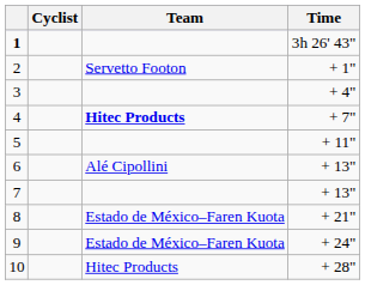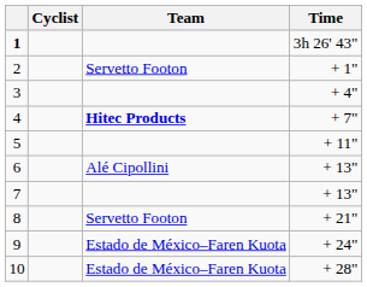 <table class="wikitable">
 <tr style="background:#ccccff;">
 <th></th>
 <th>Cyclist</th>
 <th>Team</th>
 <th>Time</th>
 </tr>
 <tr>
 <td align=center><strong>1</strong></td>
 <td></td>
 <td></td>
 <td align=right>3h 26' 43"</td>
 </tr>
 <tr>
 <td align=center>2</td>
 <td> </td>
 <td><a href='#'>Servetto Footon</a></td>
 <td align=right>+ 1"</td>
 </tr>
 <tr>
 <td align=center>3</td>
 <td></td>
 <td></td>
 <td align=right>+ 4"</td>
 </tr>
 <tr>
 <td align=center>4</td>
 <td></td>
 <td><strong><a href='#'>Hitec Products</a></strong></td>
 <td align=right>+ 7"</td>
 </tr>
 <tr>
 <td align=center>5</td>
 <td></td>
 <td></td>
 <td align=right>+ 11"</td>
 </tr>
 <tr>
 <td align=center>6</td>
 <td></td>
 <td><a href='#'>Alé Cipollini</a></td>
 <td align=right>+ 13"</td>
 </tr>
 <tr>
 <td align=center>7</td>
 <td></td>
 <td></td>
 <td align=right>+ 13"</td>
 </tr>
 <tr>
 <td align=center>8</td>
 <td></td>
-<td><a href='#'>Estado de México–Faren Kuota</a></td>
+<td><a href='#'>Servetto Footon</a></td>
 <td align=right>+ 21"</td>
 </tr>
 <tr>
 <td align=center>9</td>
 <td></td>
 <td><a href='#'>Estado de México–Faren Kuota</a></td>
 <td align=right>+ 24"</td>
 </tr>
 <tr>
 <td align=center>10</td>
 <td></td>
-<td><a href='#'>Hitec Products</a></td>
+<td><a href='#'>Estado de México–Faren Kuota</a></td>
 <td align=right>+ 28"</td>
 </tr>
 </table>
